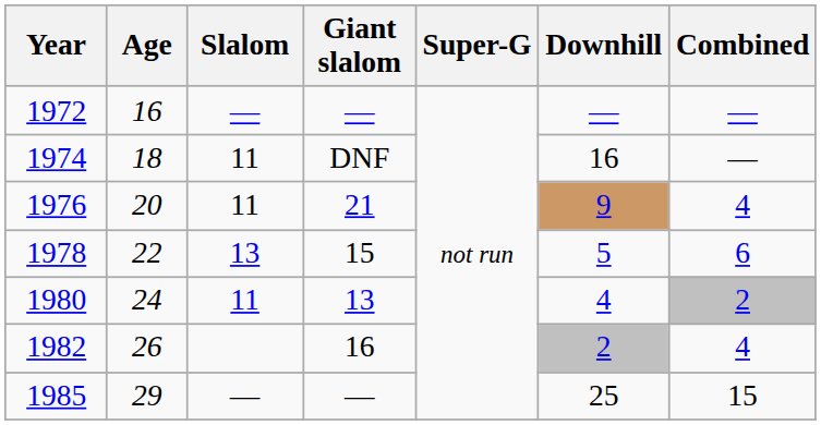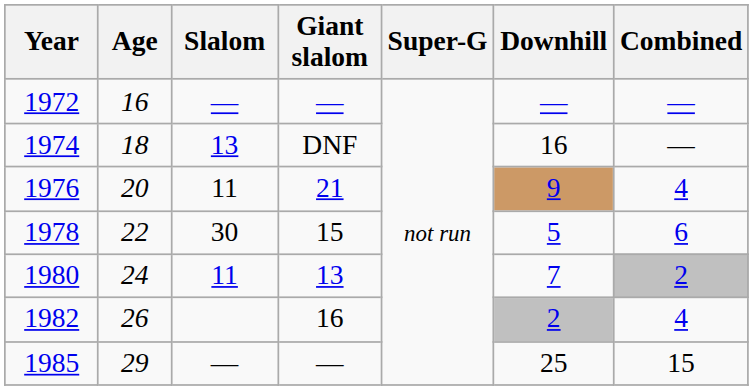 <table class=wikitable style="text-align:center">
 <tr>
 <th>  Year  </th>
 <th> Age </th>
 <th> Slalom </th>
 <th> Giant <br> slalom </th>
 <th>Super-G</th>
 <th>Downhill</th>
 <th>Combined</th>
 </tr>
 <tr>
 <td><a href='#'>1972</a></td>
 <td><em>16</em></td>
 <td><a href='#'>—</a></td>
 <td><a href='#'>—</a></td>
 <td rowspan=7><small><em>not run</em></small></td>
 <td><a href='#'>—</a></td>
 <td><a href='#'>—</a></td>
 </tr>
 <tr>
 <td><a href='#'>1974</a></td>
 <td><em>18</em></td>
-<td>11</td>
+<td><a href='#'>13</a></td>
 <td>DNF</td>
 <td>16</td>
 <td>—</td>
 </tr>
 <tr>
 <td><a href='#'>1976</a></td>
 <td><em>20</em></td>
 <td>11</td>
 <td><a href='#'>21</a></td>
 <td style="background:#c96;"><a href='#'>9</a></td>
 <td><a href='#'>4</a></td>
 </tr>
 <tr>
 <td><a href='#'>1978</a></td>
 <td><em>22</em></td>
-<td><a href='#'>13</a></td>
+<td>30</td>
 <td>15</td>
 <td><a href='#'>5</a></td>
 <td><a href='#'>6</a></td>
 </tr>
 <tr>
 <td><a href='#'>1980</a></td>
 <td><em>24</em></td>
 <td><a href='#'>11</a></td>
 <td><a href='#'>13</a></td>
-<td><a href='#'>4</a></td>
+<td><a href='#'>7</a></td>
 <td style="background:silver;"><a href='#'>2</a></td>
 </tr>
 <tr>
 <td><a href='#'>1982</a></td>
 <td><em>26</em></td>
 <td></td>
 <td>16</td>
 <td style="background:silver;"><a href='#'>2</a></td>
 <td><a href='#'>4</a></td>
 </tr>
 <tr>
 <td><a href='#'>1985</a></td>
 <td><em>29</em></td>
 <td>—</td>
 <td>—</td>
 <td>25</td>
 <td>15</td>
 </tr>
 </table>
